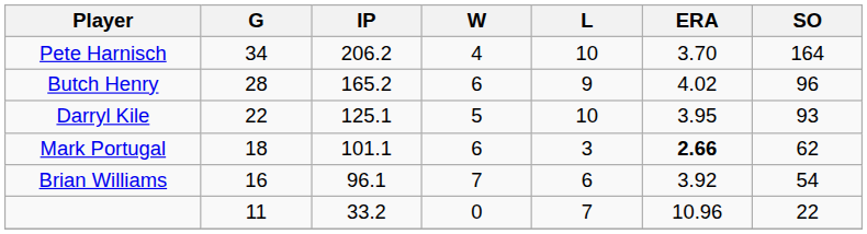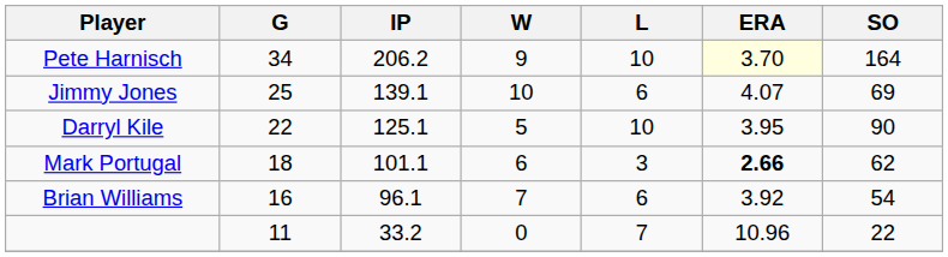 <table class="wikitable sortable">
 <tr>
 <th bgcolor="#DDDDFF" width="16%">Player</th>
 <th bgcolor="#DDDDFF" width="9%">G</th>
 <th bgcolor="#DDDDFF" width="9%">IP</th>
 <th bgcolor="#DDDDFF" width="9%">W</th>
 <th bgcolor="#DDDDFF" width="9%">L</th>
 <th bgcolor="#DDDDFF" width="9%">ERA</th>
 <th bgcolor="#DDDDFF" width="9%">SO</th>
 </tr>
 <tr align="center">
 <td><a href='#'>Pete Harnisch</a></td>
 <td>34</td>
 <td>206.2</td>
-<td>4</td>
+<td>9</td>
 <td>10</td>
-<td>3.70</td>
+<td style="background: lightyellow;">3.70</td>
 <td>164</td>
 </tr>
 <tr align=center>
-<td><a href='#'>Butch Henry</a></td>
-<td>28</td>
-<td>165.2</td>
+<td><a href='#'>Jimmy Jones</a></td>
+<td>25</td>
+<td>139.1</td>
+<td>10</td>
 <td>6</td>
-<td>9</td>
-<td>4.02</td>
-<td>96</td>
+<td>4.07</td>
+<td>69</td>
 </tr>
 <tr align=center>
 <td><a href='#'>Darryl Kile</a></td>
 <td>22</td>
 <td>125.1</td>
 <td>5</td>
 <td>10</td>
 <td>3.95</td>
-<td>93</td>
+<td>90</td>
 </tr>
 <tr align=center>
 <td><a href='#'>Mark Portugal</a></td>
 <td>18</td>
 <td>101.1</td>
 <td>6</td>
 <td>3</td>
 <td><strong>2.66</strong></td>
 <td>62</td>
 </tr>
 <tr align=center>
 <td><a href='#'>Brian Williams</a></td>
 <td>16</td>
 <td>96.1</td>
 <td>7</td>
 <td>6</td>
 <td>3.92</td>
 <td>54</td>
 </tr>
 <tr align=center>
 <td></td>
 <td>11</td>
 <td>33.2</td>
 <td>0</td>
 <td>7</td>
 <td>10.96</td>
 <td>22</td>
 </tr>
 <tr align="center">
 </tr>
 </table>
